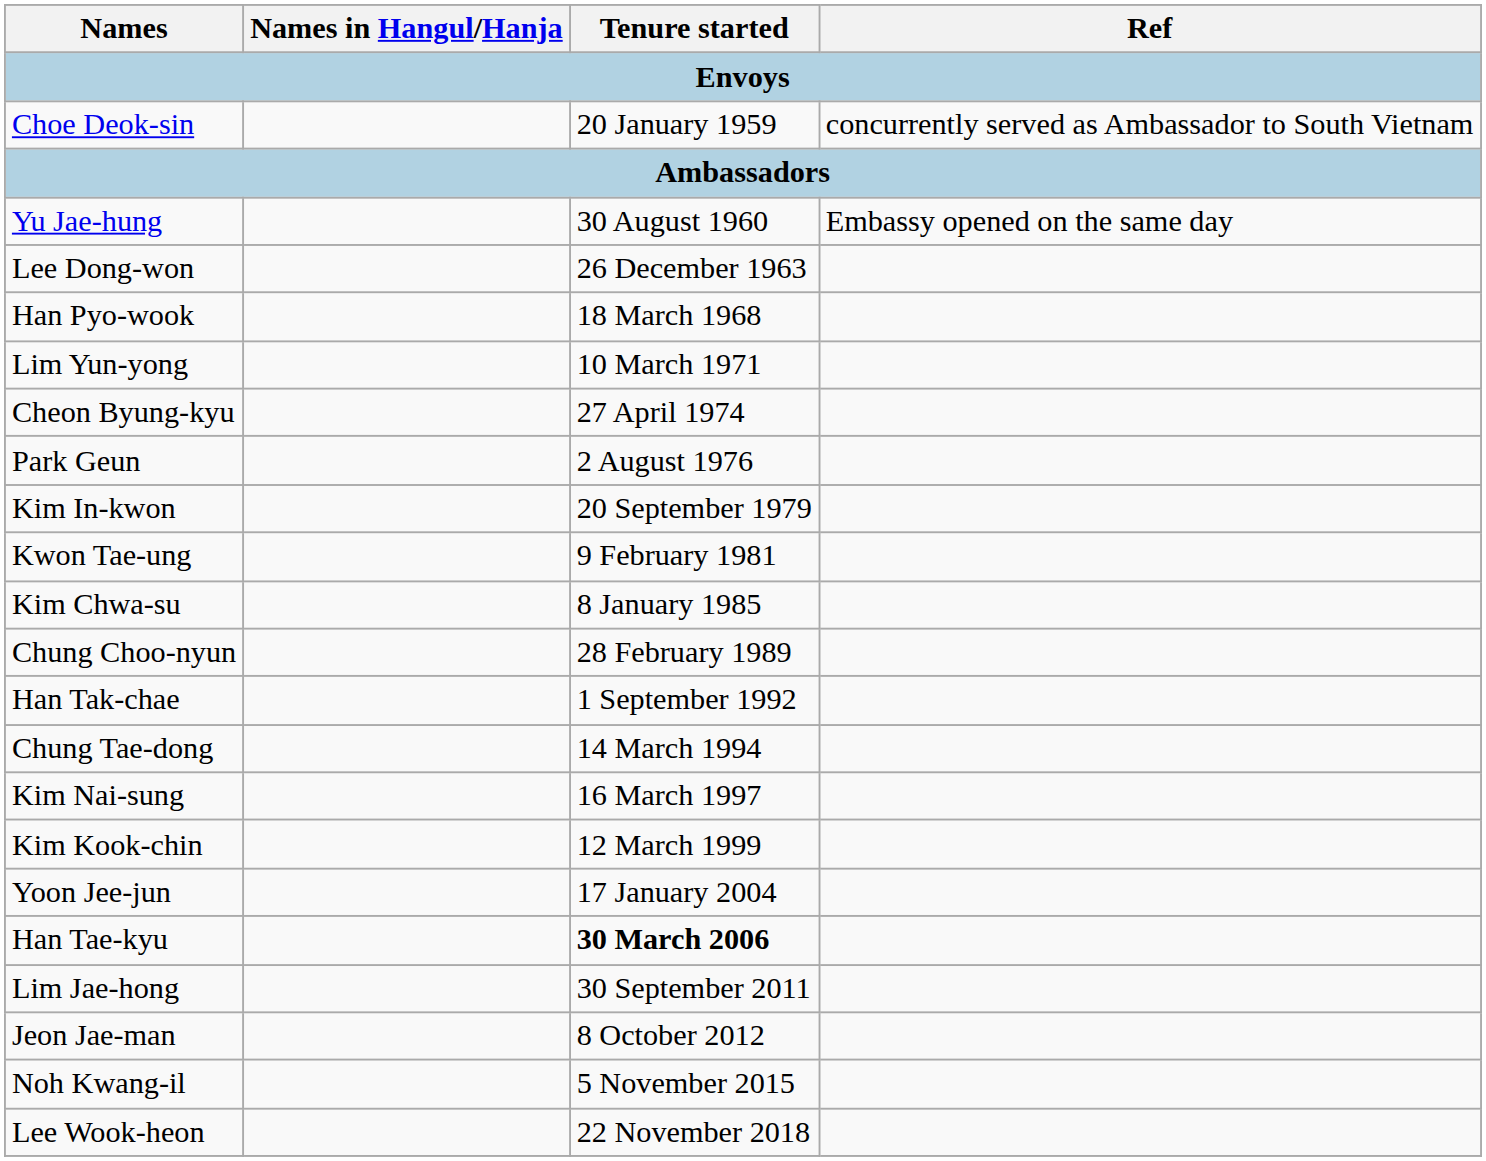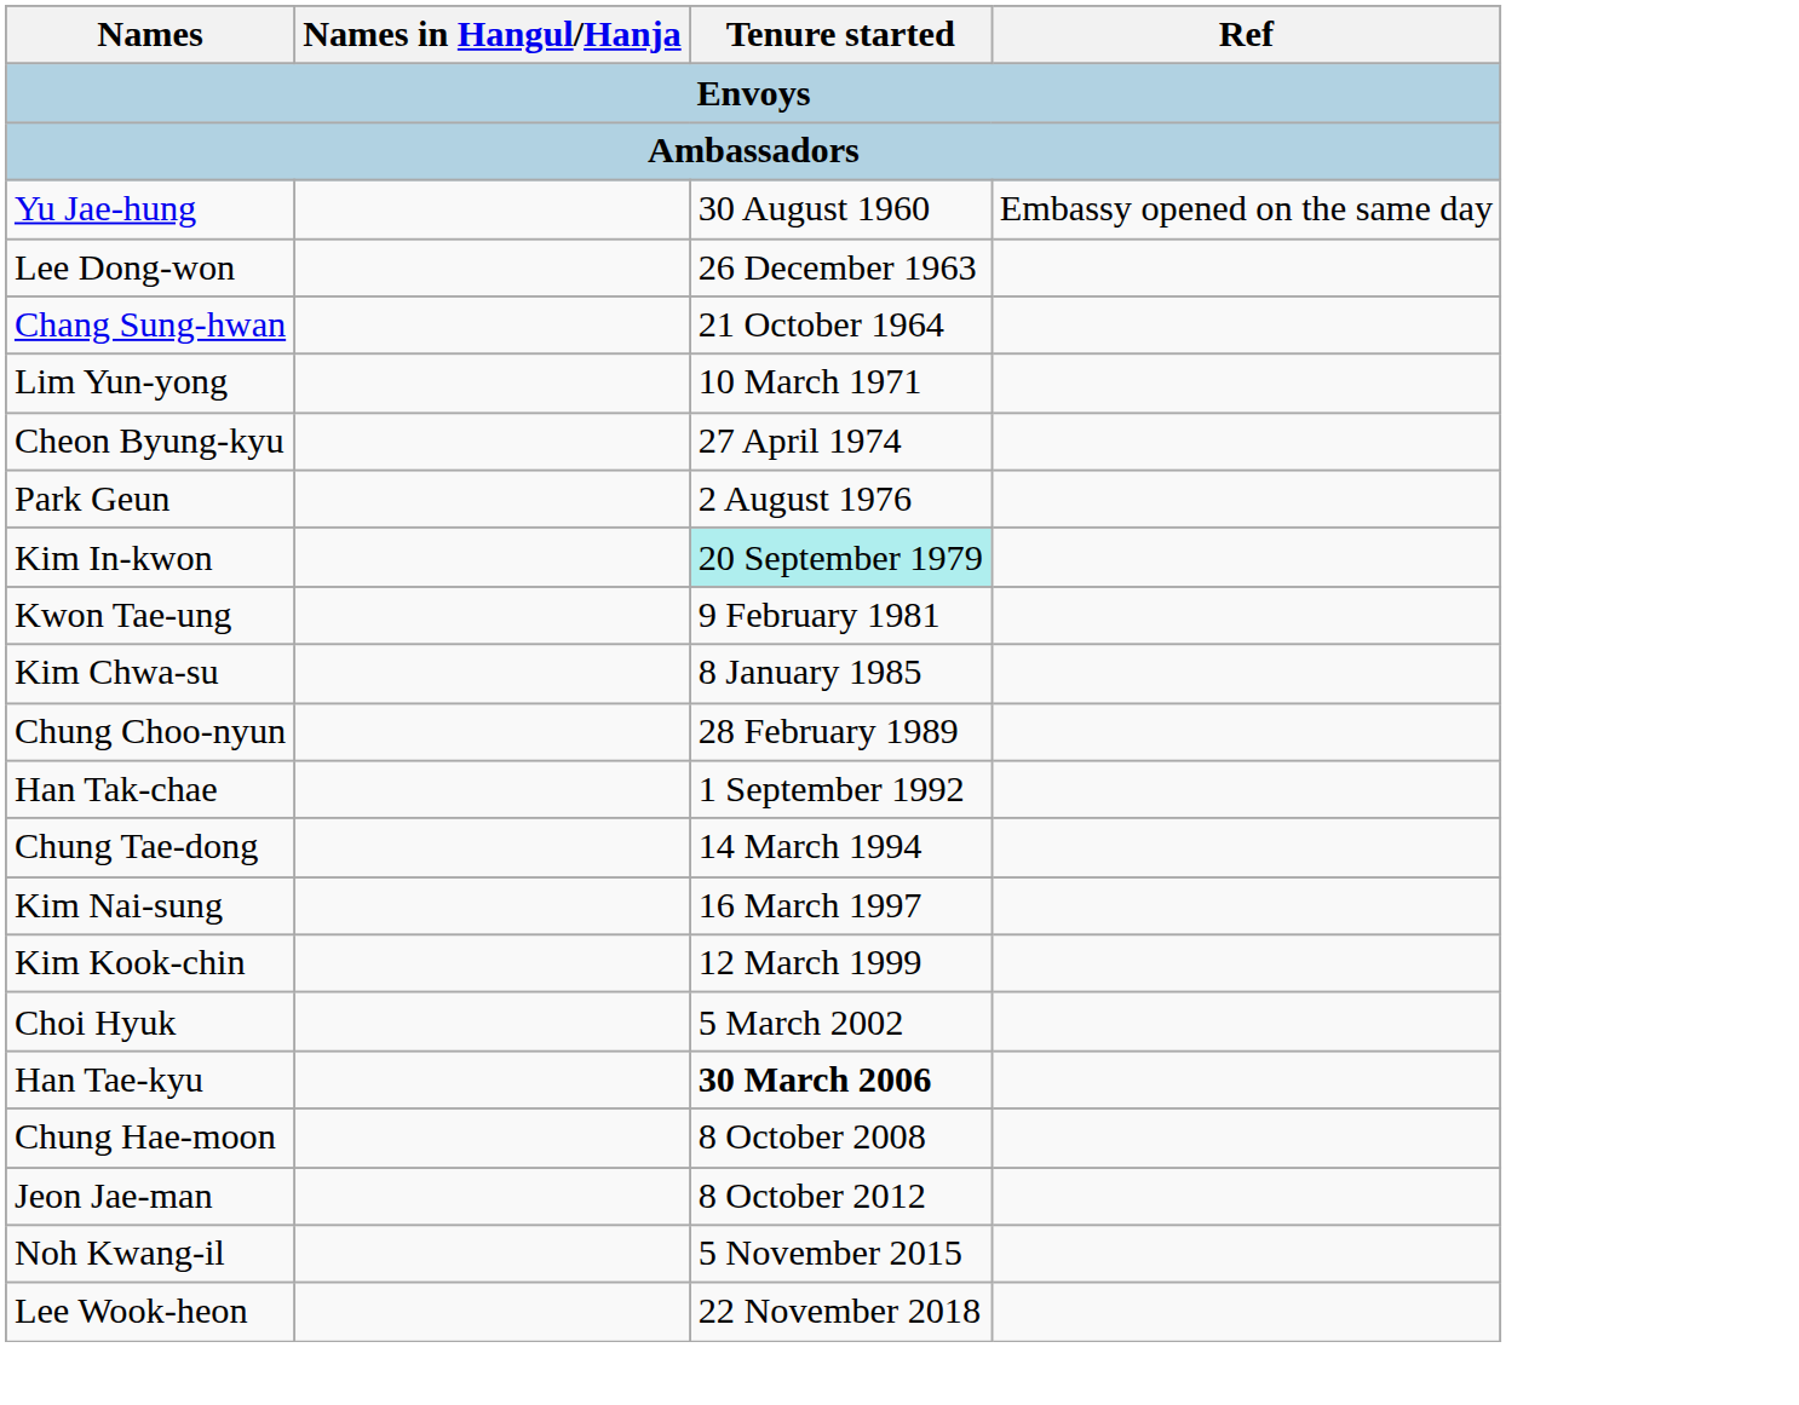 <table class="wikitable sortable" style="font-size: 100%" align=center>
 <tr>
 <th>Names</th>
 <th>Names in <a href='#'>Hangul</a>/<a href='#'>Hanja</a></th>
 <th>Tenure started</th>
 <th>Ref</th>
 </tr>
 <tr>
 <td colspan="4" style="text-align:center; background:#B1D2E2; height:1px;"><strong>Envoys</strong></td>
-</tr>
-<tr>
-<td><a href='#'>Choe Deok-sin</a></td>
-<td></td>
-<td>20 January 1959</td>
-<td>concurrently served as Ambassador to South Vietnam</td>
 </tr>
 <tr>
 <td colspan="4" style="text-align:center; background:#B1D2E2; height:1px;"><strong>Ambassadors</strong></td>
 </tr>
 <tr>
 <td><a href='#'>Yu Jae-hung</a></td>
 <td></td>
 <td>30 August 1960</td>
 <td>Embassy opened on the same day</td>
 </tr>
 <tr>
 <td>Lee Dong-won</td>
 <td></td>
 <td>26 December 1963</td>
 <td></td>
 </tr>
 <tr>
-<td>Han Pyo-wook</td>
+<td><a href='#'>Chang Sung-hwan</a></td>
 <td></td>
-<td>18 March 1968</td>
+<td>21 October 1964</td>
 <td></td>
 </tr>
 <tr>
 <td>Lim Yun-yong</td>
 <td></td>
 <td>10 March 1971</td>
 <td></td>
 </tr>
 <tr>
 <td>Cheon Byung-kyu</td>
 <td></td>
 <td>27 April 1974</td>
 <td></td>
 </tr>
 <tr>
 <td>Park Geun</td>
 <td></td>
 <td>2 August 1976</td>
 <td></td>
 </tr>
 <tr>
 <td>Kim In-kwon</td>
 <td></td>
-<td>20 September 1979</td>
+<td style="background: paleturquoise;">20 September 1979</td>
 <td></td>
 </tr>
 <tr>
 <td>Kwon Tae-ung</td>
 <td></td>
 <td>9 February 1981</td>
 <td></td>
 </tr>
 <tr>
 <td>Kim Chwa-su</td>
 <td></td>
 <td>8 January 1985</td>
 <td></td>
 </tr>
 <tr>
 <td>Chung Choo-nyun</td>
 <td></td>
 <td>28 February 1989</td>
 <td></td>
 </tr>
 <tr>
 <td>Han Tak-chae</td>
 <td></td>
 <td>1 September 1992</td>
 <td></td>
 </tr>
 <tr>
 <td>Chung Tae-dong</td>
 <td></td>
 <td>14 March 1994</td>
 <td></td>
 </tr>
 <tr>
 <td>Kim Nai-sung</td>
 <td></td>
 <td>16 March 1997</td>
 <td></td>
 </tr>
 <tr>
 <td>Kim Kook-chin</td>
 <td></td>
 <td>12 March 1999</td>
 <td></td>
 </tr>
 <tr>
-<td>Yoon Jee-jun</td>
+<td>Choi Hyuk</td>
 <td></td>
-<td>17 January 2004</td>
+<td>5 March 2002</td>
 <td></td>
 </tr>
 <tr>
 <td>Han Tae-kyu</td>
 <td></td>
 <td><strong>30 March 2006</strong></td>
 <td></td>
 </tr>
 <tr>
-<td>Lim Jae-hong</td>
+<td>Chung Hae-moon</td>
 <td></td>
-<td>30 September 2011</td>
+<td>8 October 2008</td>
 <td></td>
 </tr>
 <tr>
 <td>Jeon Jae-man</td>
 <td></td>
 <td>8 October 2012</td>
 <td></td>
 </tr>
 <tr>
 <td>Noh Kwang-il</td>
 <td></td>
 <td>5 November 2015</td>
 <td></td>
 </tr>
 <tr>
 <td>Lee Wook-heon</td>
 <td></td>
 <td>22 November 2018</td>
 <td></td>
 </tr>
 </table>
